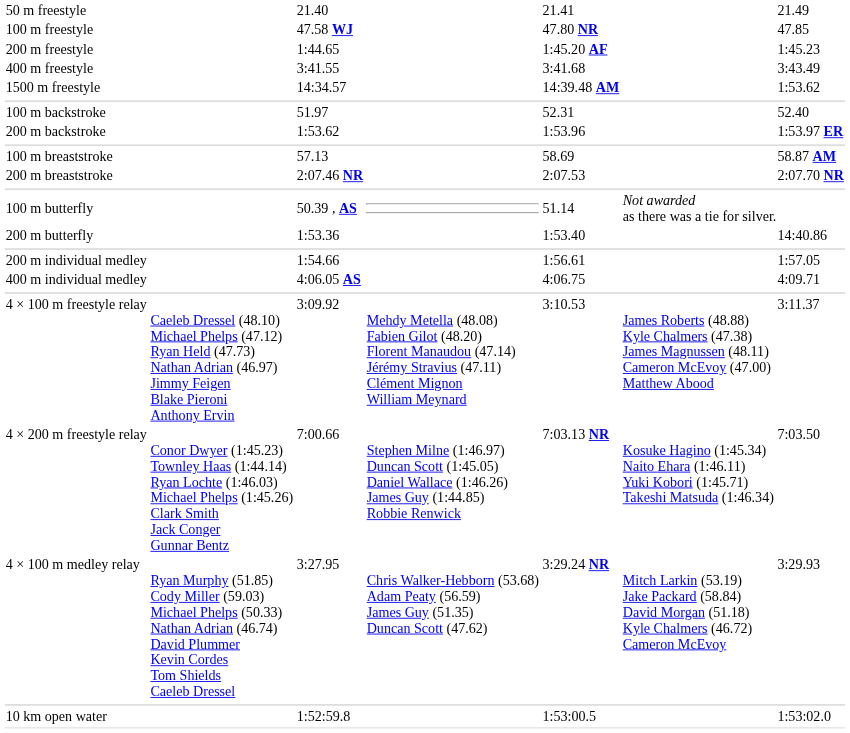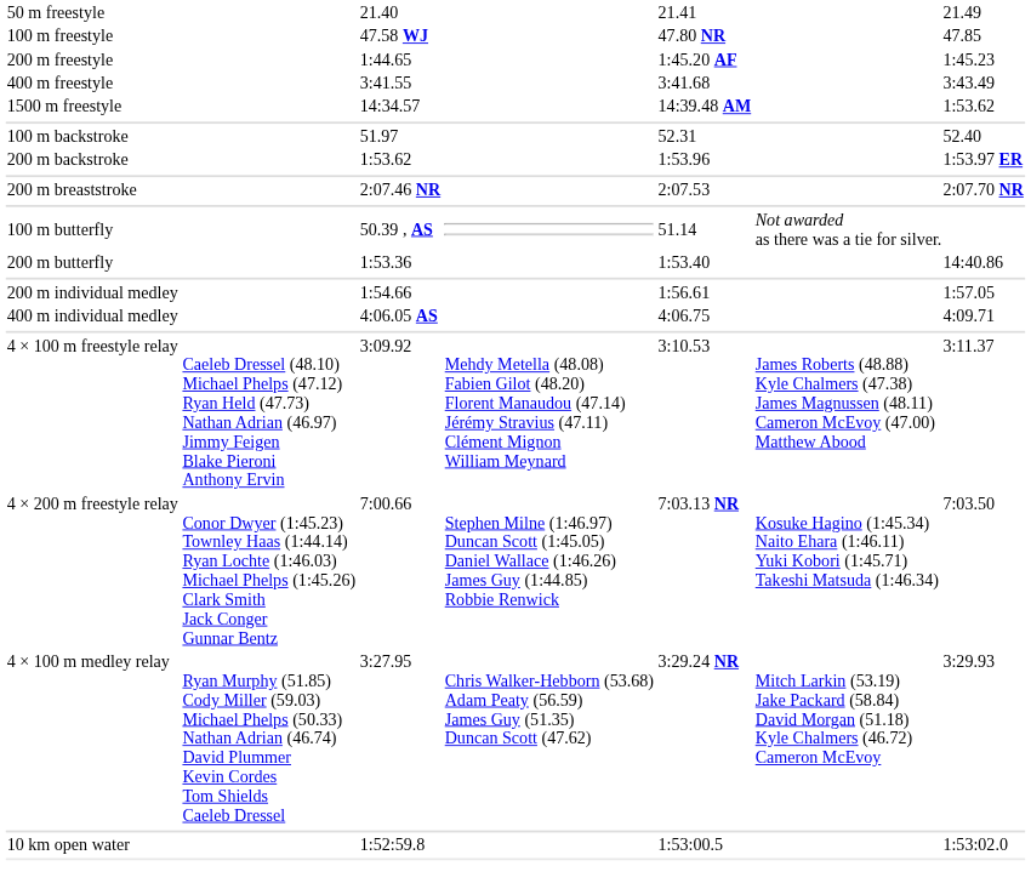 <table>
 <tr>
 <td>50 m freestyle<br></td>
 <td></td>
 <td>21.40</td>
 <td></td>
 <td>21.41</td>
 <td></td>
 <td>21.49</td>
 </tr>
 <tr>
 <td>100 m freestyle<br></td>
 <td></td>
 <td>47.58 <strong><a href='#'>WJ</a></strong></td>
 <td></td>
 <td>47.80 <strong><a href='#'>NR</a></strong></td>
 <td></td>
 <td>47.85</td>
 </tr>
 <tr>
 <td>200 m freestyle<br></td>
 <td></td>
 <td>1:44.65</td>
 <td></td>
 <td>1:45.20 <strong><a href='#'>AF</a></strong></td>
 <td></td>
 <td>1:45.23</td>
 </tr>
 <tr>
 <td>400 m freestyle<br></td>
 <td></td>
 <td>3:41.55</td>
 <td></td>
 <td>3:41.68</td>
 <td></td>
 <td>3:43.49</td>
 </tr>
 <tr>
 <td>1500 m freestyle<br></td>
 <td></td>
 <td>14:34.57</td>
 <td></td>
 <td>14:39.48 <strong><a href='#'>AM</a></strong></td>
 <td></td>
 <td>1:53.62</td>
 </tr>
 <tr>
 </tr>
 <tr bgcolor=#ddd>
 <td colspan=7></td>
 </tr>
 <tr>
 <td>100 m backstroke<br></td>
 <td></td>
 <td>51.97 </td>
 <td></td>
 <td>52.31</td>
 <td></td>
 <td>52.40</td>
 </tr>
 <tr>
 <td>200 m backstroke<br></td>
 <td></td>
 <td>1:53.62</td>
 <td></td>
 <td>1:53.96</td>
 <td></td>
 <td>1:53.97 <strong><a href='#'>ER</a></strong></td>
 </tr>
 <tr>
 </tr>
 <tr bgcolor=#ddd>
 <td colspan=7></td>
-</tr>
-<tr>
-<td>100 m breaststroke<br></td>
-<td></td>
-<td>57.13 </td>
-<td></td>
-<td>58.69</td>
-<td></td>
-<td>58.87 <strong><a href='#'>AM</a></strong></td>
 </tr>
 <tr>
 <td>200 m breaststroke<br></td>
 <td></td>
 <td>2:07.46 <strong><a href='#'>NR</a></strong></td>
 <td></td>
 <td>2:07.53</td>
 <td></td>
 <td>2:07.70 <strong><a href='#'>NR</a></strong></td>
 </tr>
 <tr>
 </tr>
 <tr bgcolor=#ddd>
 <td colspan=7></td>
 </tr>
 <tr>
 <td>100 m butterfly<br></td>
 <td></td>
 <td>50.39 , <strong><a href='#'>AS</a></strong></td>
 <td><hr><hr></td>
 <td>51.14</td>
 <td colspan=2><em>Not awarded</em><br><span>as there was a tie for silver.</span></td>
 </tr>
 <tr>
 <td>200 m butterfly<br></td>
 <td></td>
 <td>1:53.36</td>
 <td></td>
 <td>1:53.40</td>
 <td></td>
 <td>14:40.86</td>
 </tr>
 <tr>
 </tr>
 <tr bgcolor=#ddd>
 <td colspan=7></td>
 </tr>
 <tr>
 <td>200 m individual medley<br></td>
 <td></td>
 <td>1:54.66</td>
 <td></td>
 <td>1:56.61</td>
 <td></td>
 <td>1:57.05</td>
 </tr>
 <tr>
 <td>400 m individual medley<br></td>
 <td></td>
 <td>4:06.05 <strong><a href='#'>AS</a></strong></td>
 <td></td>
 <td>4:06.75</td>
 <td></td>
 <td>4:09.71</td>
 </tr>
 <tr>
 </tr>
 <tr bgcolor=#ddd>
 <td colspan=7></td>
 </tr>
 <tr valign="top">
 <td>4 × 100 m freestyle relay<br></td>
 <td valign=top><br><a href='#'>Caeleb Dressel</a> (48.10)<br><a href='#'>Michael Phelps</a> (47.12)<br><a href='#'>Ryan Held</a> (47.73)<br><a href='#'>Nathan Adrian</a> (46.97)<br><a href='#'>Jimmy Feigen</a><br><a href='#'>Blake Pieroni</a><br><a href='#'>Anthony Ervin</a></td>
 <td>3:09.92</td>
 <td valign=top><br><a href='#'>Mehdy Metella</a> (48.08)<br><a href='#'>Fabien Gilot</a> (48.20)<br><a href='#'>Florent Manaudou</a> (47.14)<br><a href='#'>Jérémy Stravius</a> (47.11)<br><a href='#'>Clément Mignon</a><br><a href='#'>William Meynard</a></td>
 <td>3:10.53</td>
 <td valign=top><br><a href='#'>James Roberts</a> (48.88)<br><a href='#'>Kyle Chalmers</a> (47.38)<br><a href='#'>James Magnussen</a> (48.11)<br><a href='#'>Cameron McEvoy</a> (47.00)<br><a href='#'>Matthew Abood</a></td>
 <td>3:11.37</td>
 </tr>
 <tr valign="top">
 <td>4 × 200 m freestyle relay<br></td>
 <td valign=top><br><a href='#'>Conor Dwyer</a> (1:45.23)<br><a href='#'>Townley Haas</a> (1:44.14)<br><a href='#'>Ryan Lochte</a> (1:46.03)<br><a href='#'>Michael Phelps</a> (1:45.26)<br><a href='#'>Clark Smith</a><br><a href='#'>Jack Conger</a><br><a href='#'>Gunnar Bentz</a></td>
 <td>7:00.66</td>
 <td valign=top><br><a href='#'>Stephen Milne</a> (1:46.97)<br><a href='#'>Duncan Scott</a> (1:45.05)<br><a href='#'>Daniel Wallace</a> (1:46.26)<br><a href='#'>James Guy</a> (1:44.85)<br><a href='#'>Robbie Renwick</a></td>
 <td>7:03.13 <strong><a href='#'>NR</a></strong></td>
 <td valign=top><br><a href='#'>Kosuke Hagino</a> (1:45.34)<br><a href='#'>Naito Ehara</a> (1:46.11)<br><a href='#'>Yuki Kobori</a> (1:45.71)<br><a href='#'>Takeshi Matsuda</a> (1:46.34)</td>
 <td>7:03.50</td>
 </tr>
 <tr valign="top">
 <td>4 × 100 m medley relay<br></td>
 <td valign=top><br><a href='#'>Ryan Murphy</a> (51.85) <br><a href='#'>Cody Miller</a> (59.03)<br><a href='#'>Michael Phelps</a> (50.33)<br><a href='#'>Nathan Adrian</a> (46.74)<br><a href='#'>David Plummer</a><br><a href='#'>Kevin Cordes</a><br><a href='#'>Tom Shields</a><br><a href='#'>Caeleb Dressel</a></td>
 <td>3:27.95 </td>
 <td valign=top><br><a href='#'>Chris Walker-Hebborn</a> (53.68)<br><a href='#'>Adam Peaty</a> (56.59)<br><a href='#'>James Guy</a> (51.35)<br><a href='#'>Duncan Scott</a> (47.62)</td>
 <td>3:29.24 <strong><a href='#'>NR</a></strong></td>
 <td valign=top><br><a href='#'>Mitch Larkin</a> (53.19)<br><a href='#'>Jake Packard</a> (58.84)<br><a href='#'>David Morgan</a> (51.18)<br><a href='#'>Kyle Chalmers</a> (46.72)<br><a href='#'>Cameron McEvoy</a></td>
 <td>3:29.93</td>
 </tr>
 <tr>
 </tr>
 <tr bgcolor=#ddd>
 <td colspan=7></td>
 </tr>
 <tr>
 <td>10 km open water<br></td>
 <td></td>
 <td>1:52:59.8</td>
 <td></td>
 <td>1:53:00.5</td>
 <td></td>
 <td>1:53:02.0</td>
 </tr>
 <tr bgcolor= e8e8e8>
 <td colspan=7></td>
 </tr>
 </table>
